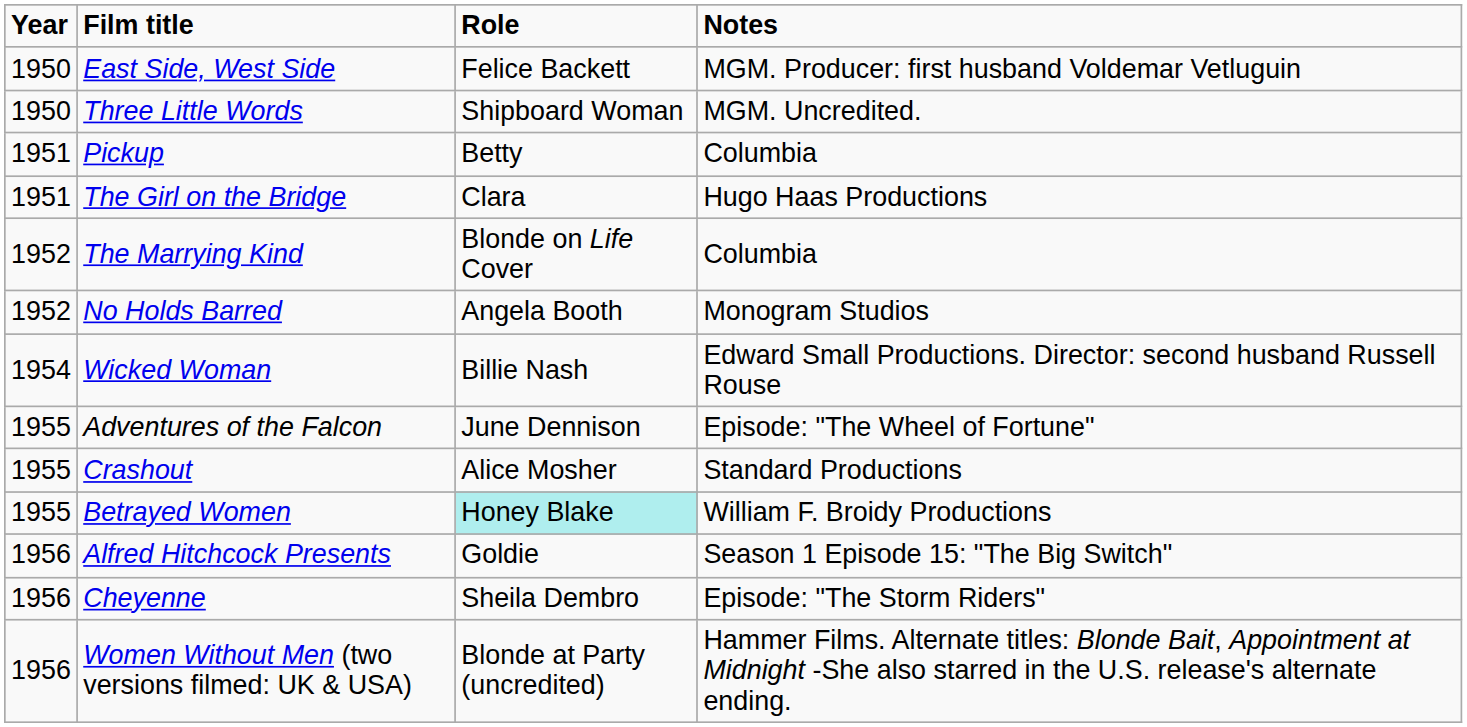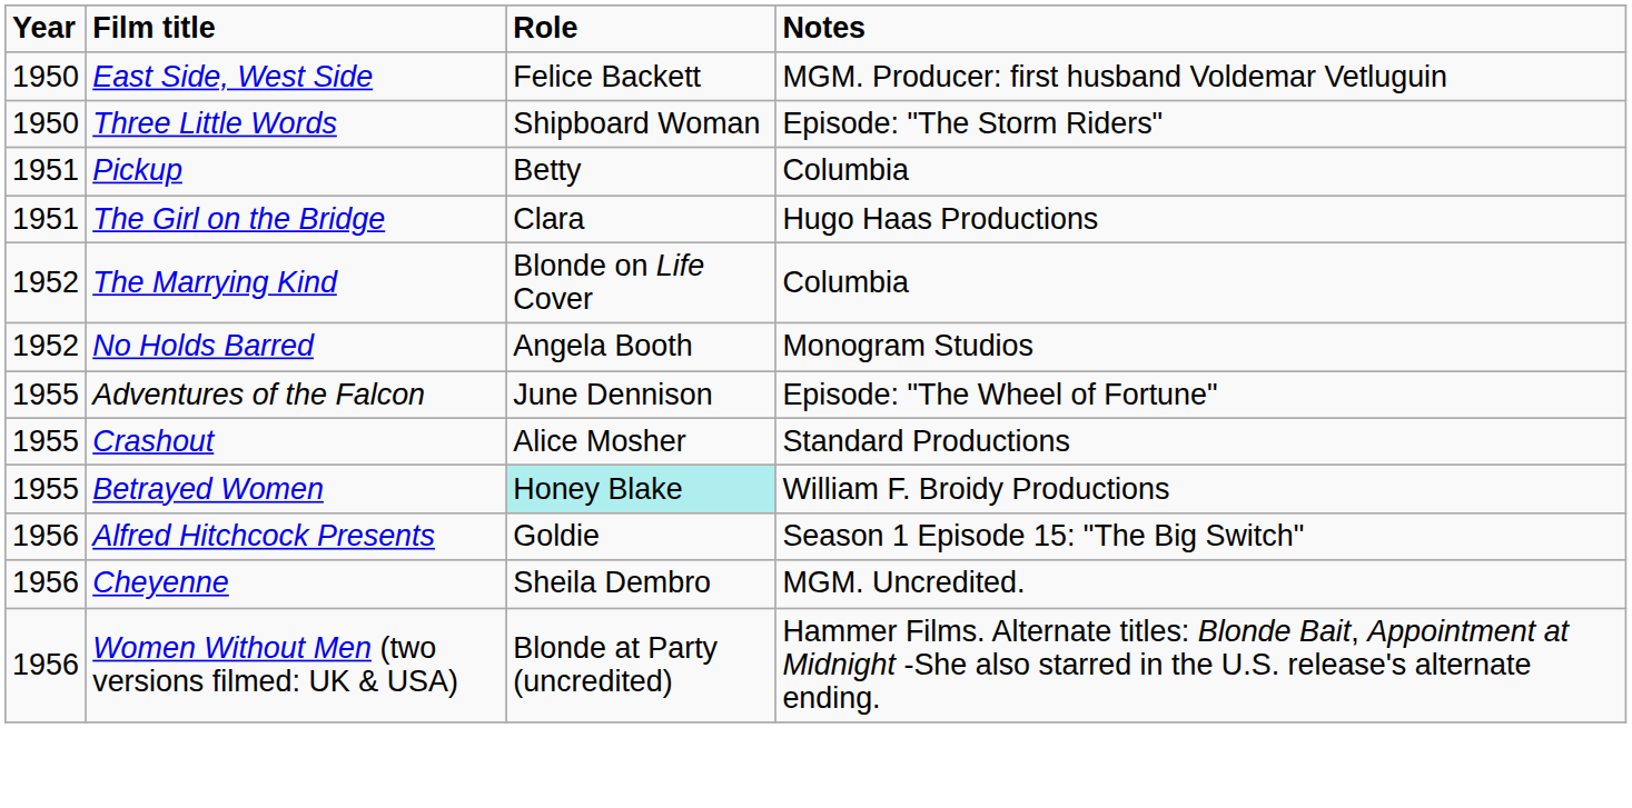 <table class="wikitable">
 <tr>
 <td><strong>Year</strong></td>
 <td><strong>Film title</strong></td>
 <td><strong>Role</strong></td>
 <td><strong>Notes</strong></td>
 </tr>
 <tr>
 <td>1950</td>
 <td><em><a href='#'>East Side, West Side</a></em></td>
 <td>Felice Backett</td>
 <td>MGM. Producer: first husband Voldemar Vetluguin</td>
 </tr>
 <tr>
 <td>1950</td>
 <td><em><a href='#'>Three Little Words</a></em></td>
 <td>Shipboard Woman</td>
-<td>MGM. Uncredited.</td>
+<td>Episode: "The Storm Riders"</td>
 </tr>
 <tr>
 <td>1951</td>
 <td><em><a href='#'>Pickup</a></em></td>
 <td>Betty</td>
 <td>Columbia</td>
 </tr>
 <tr>
 <td>1951</td>
 <td><em><a href='#'>The Girl on the Bridge</a></em></td>
 <td>Clara</td>
 <td>Hugo Haas Productions</td>
 </tr>
 <tr>
 <td>1952</td>
 <td><em><a href='#'>The Marrying Kind</a></em></td>
 <td>Blonde on <em>Life</em> Cover</td>
 <td>Columbia</td>
 </tr>
 <tr>
 <td>1952</td>
 <td><em><a href='#'>No Holds Barred</a></em></td>
 <td>Angela Booth</td>
 <td>Monogram Studios</td>
-</tr>
-<tr>
-<td>1954</td>
-<td><em><a href='#'>Wicked Woman</a></em></td>
-<td>Billie Nash</td>
-<td>Edward Small Productions. Director: second husband Russell Rouse</td>
 </tr>
 <tr>
 <td>1955</td>
 <td><em>Adventures of the Falcon</em></td>
 <td>June Dennison</td>
 <td>Episode: "The Wheel of Fortune"</td>
 </tr>
 <tr>
 <td>1955</td>
 <td><em><a href='#'>Crashout</a></em></td>
 <td>Alice Mosher</td>
 <td>Standard Productions</td>
 </tr>
 <tr>
 <td>1955</td>
 <td><em><a href='#'>Betrayed Women</a></em></td>
 <td style="background: paleturquoise;">Honey Blake</td>
 <td>William F. Broidy Productions</td>
 </tr>
 <tr>
 <td>1956</td>
 <td><em><a href='#'>Alfred Hitchcock Presents</a></em></td>
 <td>Goldie</td>
 <td>Season 1 Episode 15: "The Big Switch"</td>
 </tr>
 <tr>
 <td>1956</td>
 <td><em><a href='#'>Cheyenne</a></em></td>
 <td>Sheila Dembro</td>
-<td>Episode: "The Storm Riders"</td>
+<td>MGM. Uncredited.</td>
 </tr>
 <tr>
 <td>1956</td>
 <td><em><a href='#'>Women Without Men</a></em> (two versions filmed: UK & USA)</td>
 <td>Blonde at Party (uncredited)</td>
 <td>Hammer Films. Alternate titles: <em>Blonde Bait</em>, <em>Appointment at Midnight</em> -She also starred in the U.S. release's alternate ending.</td>
 </tr>
 </table>
